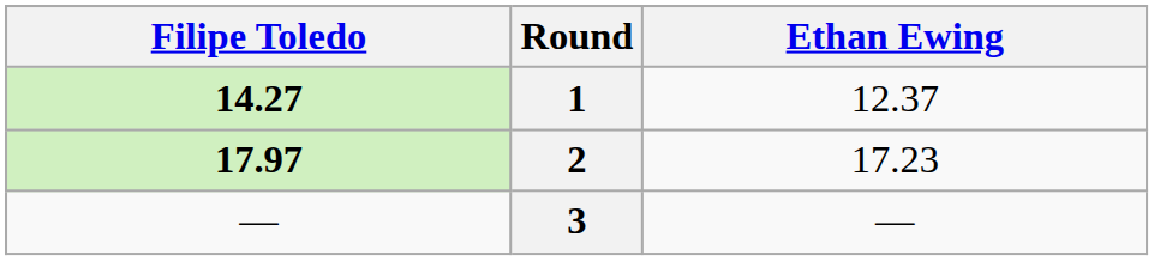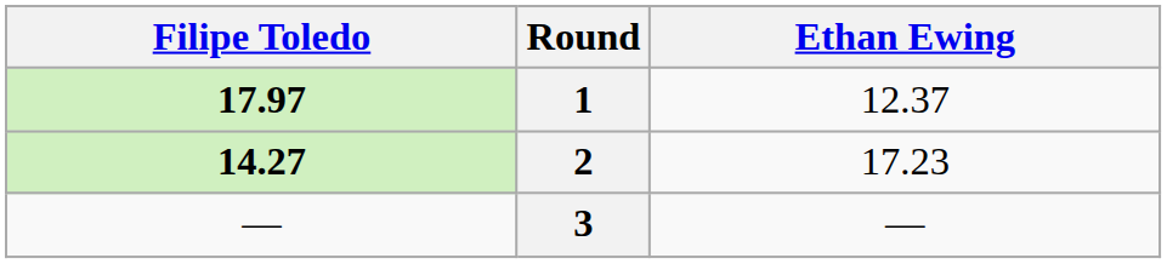 <table class="wikitable">
 <tr>
 <th width=200> <a href='#'>Filipe Toledo</a></th>
 <th>Round</th>
 <th width=200> <a href='#'>Ethan Ewing</a></th>
 </tr>
 <tr>
-<td align=center bgcolor=d0f0c0><strong>14.27</strong></td>
+<td align=center bgcolor=d0f0c0><strong>17.97</strong></td>
 <th>1</th>
 <td align=center>12.37</td>
 </tr>
 <tr>
-<td align=center bgcolor=d0f0c0><strong>17.97</strong></td>
+<td align=center bgcolor=d0f0c0><strong>14.27</strong></td>
 <th>2</th>
 <td align=center>17.23</td>
 </tr>
 <tr>
 <td align=center>—</td>
 <th>3</th>
 <td align=center>—</td>
 </tr>
 </table>
